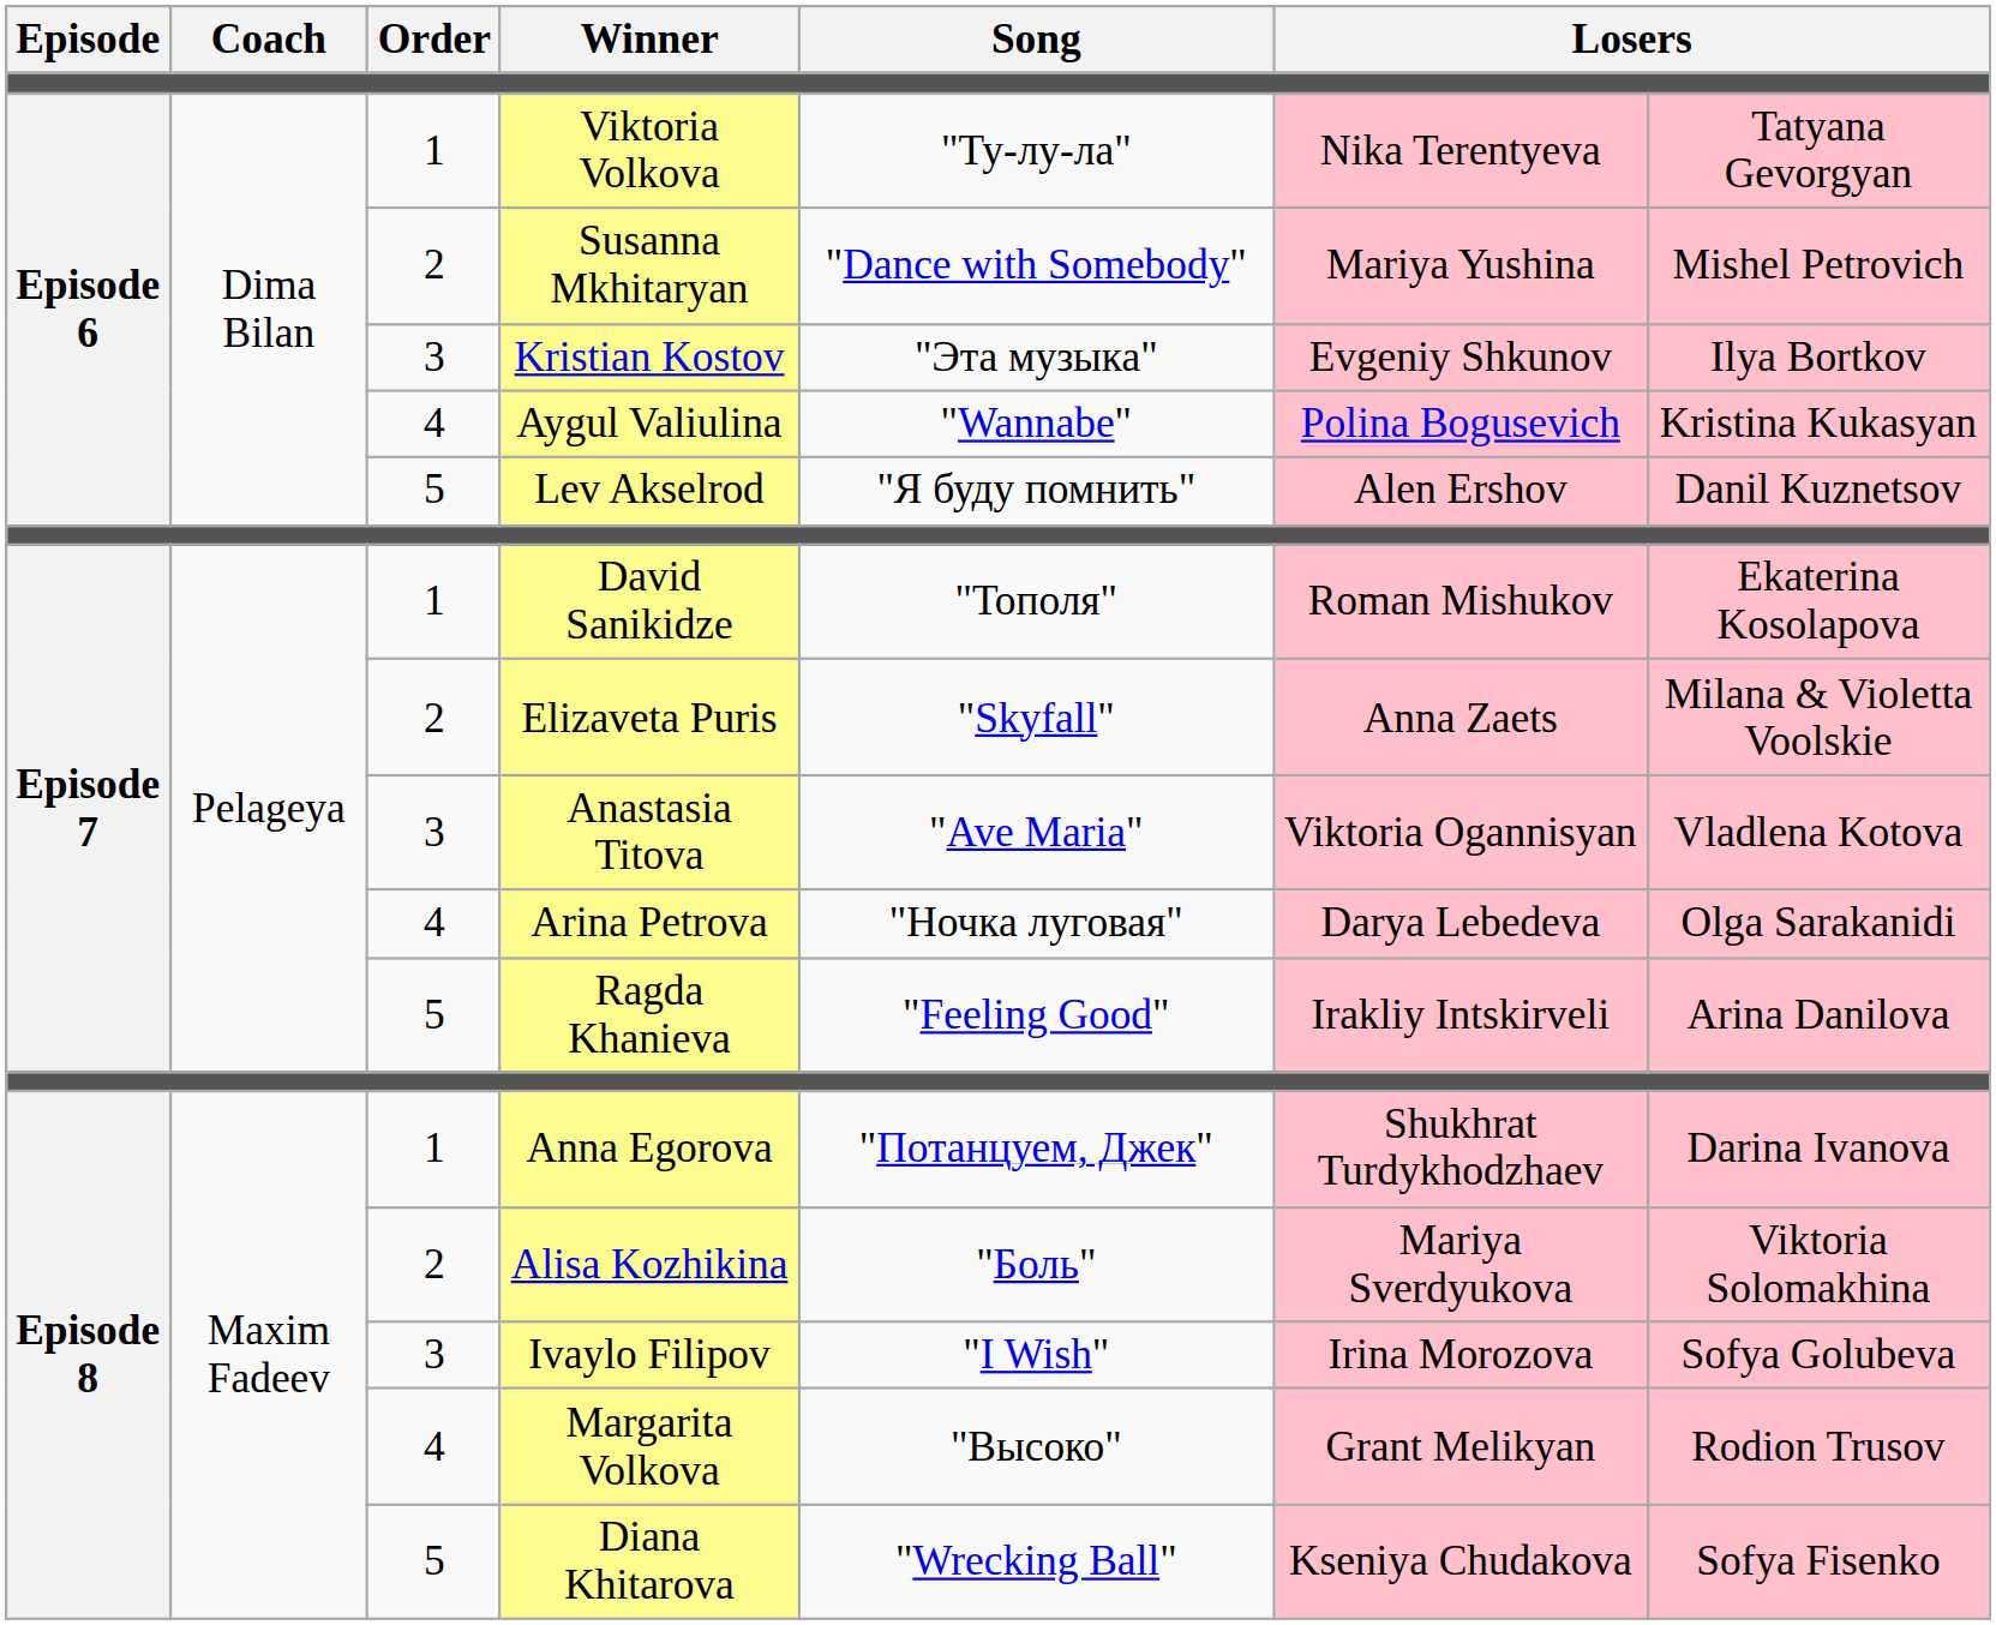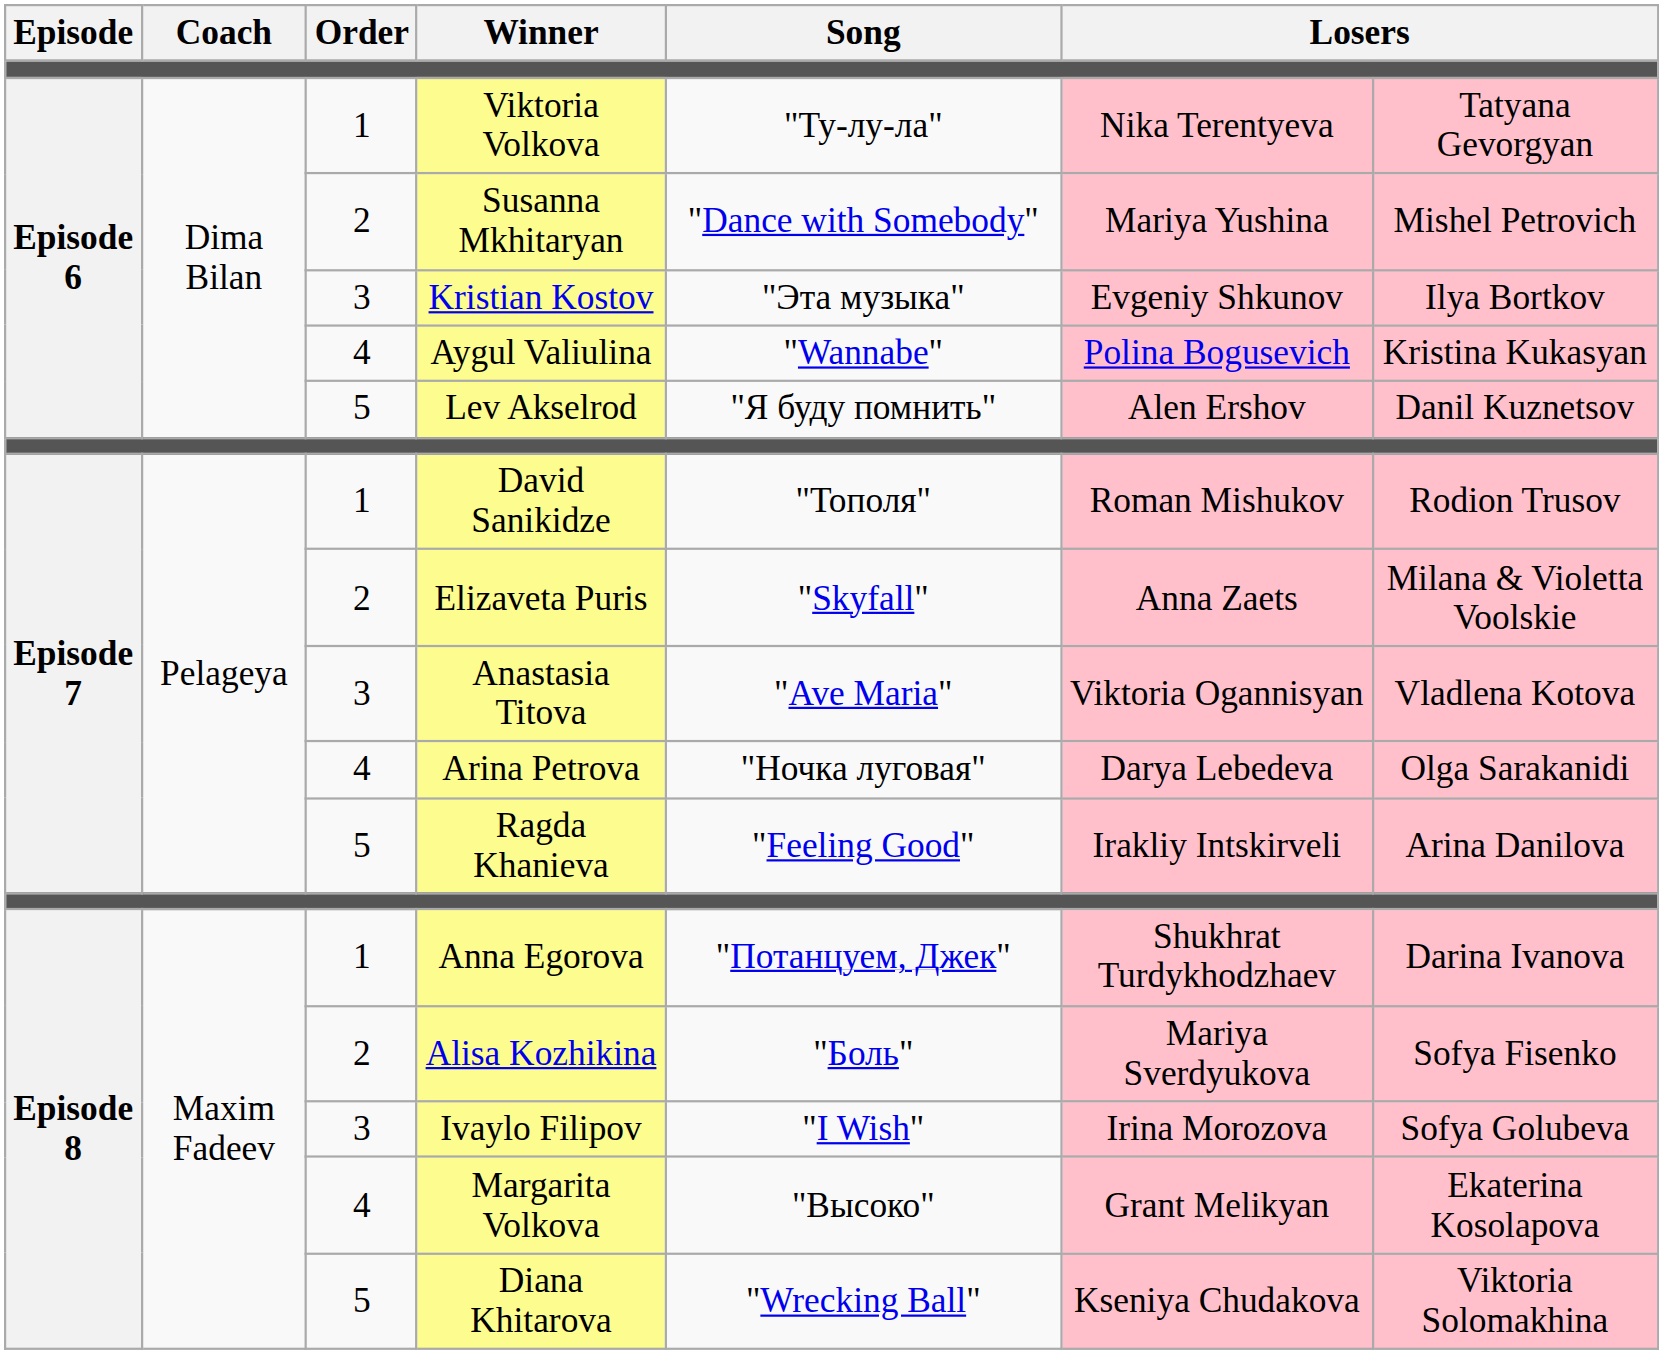 <table class="wikitable" style="text-align: center; width:120%;">
 <tr>
 <th style="width:08%;">Episode</th>
 <th style="width:10%;">Coach</th>
 <th style="width:05%;">Order</th>
 <th style="width:15%;">Winner</th>
 <th style="width:24%;">Song</th>
 <th colspan=2 style="width:29%:">Losers</th>
 </tr>
 <tr>
 <td colspan=7 style="background:#555;"></td>
 </tr>
 <tr>
 <th rowspan=5>Episode 6 <br> </th>
 <td rowspan=5>Dima Bilan</td>
 <td>1</td>
 <td style="background:#fdfc8f">Viktoria Volkova</td>
 <td>"Ту-лу-ла"</td>
 <td style="background:pink;">Nika Terentyeva</td>
 <td style="background:pink;">Tatyana Gevorgyan</td>
 </tr>
 <tr>
 <td>2</td>
 <td style="background:#fdfc8f;">Susanna Mkhitaryan</td>
 <td>"<a href='#'>Dance with Somebody</a>"</td>
 <td style="background:pink;">Mariya Yushina</td>
 <td style="background:pink;">Mishel Petrovich</td>
 </tr>
 <tr>
 <td>3</td>
 <td style="background:#fdfc8f"><a href='#'>Kristian Kostov</a></td>
 <td>"Эта музыка"</td>
 <td style="background:pink;">Evgeniy Shkunov</td>
 <td style="background:pink;">Ilya Bortkov</td>
 </tr>
 <tr>
 <td>4</td>
 <td style="background:#fdfc8f;">Aygul Valiulina</td>
 <td>"<a href='#'>Wannabe</a>"</td>
 <td style="background:pink;"><a href='#'>Polina Bogusevich</a></td>
 <td style="background:pink;">Kristina Kukasyan</td>
 </tr>
 <tr>
 <td>5</td>
 <td style="background:#fdfc8f">Lev Akselrod</td>
 <td>"Я буду помнить"</td>
 <td style="background:pink;">Alen Ershov</td>
 <td style="background:pink;">Danil Kuznetsov</td>
 </tr>
 <tr>
 <td colspan="7" style="background:#555;"></td>
 </tr>
 <tr>
 <th rowspan=5>Episode 7 <br> </th>
 <td rowspan=5>Pelageya</td>
 <td>1</td>
 <td style="background:#fdfc8f">David Sanikidze</td>
 <td>"Тополя"</td>
 <td style="background:pink;">Roman Mishukov</td>
-<td style="background:pink;">Ekaterina Kosolapova</td>
+<td style="background:pink;">Rodion Trusov</td>
 </tr>
 <tr>
 <td>2</td>
 <td style="background:#fdfc8f">Elizaveta Puris</td>
 <td>"<a href='#'>Skyfall</a>"</td>
 <td style="background:pink;">Anna Zaets</td>
 <td style="background:pink;">Milana & Violetta Voolskie</td>
 </tr>
 <tr>
 <td>3</td>
 <td style="background:#fdfc8f">Anastasia Titova</td>
 <td>"<a href='#'>Ave Maria</a>"</td>
 <td style="background:pink;">Viktoria Ogannisyan</td>
 <td style="background:pink;">Vladlena Kotova</td>
 </tr>
 <tr>
 <td>4</td>
 <td style="background:#fdfc8f">Arina Petrova</td>
 <td>"Ночка луговая"</td>
 <td style="background:pink;">Darya Lebedeva</td>
 <td style="background:pink;">Olga Sarakanidi</td>
 </tr>
 <tr>
 <td>5</td>
 <td style="background:#fdfc8f">Ragda Khanieva</td>
 <td>"<a href='#'>Feeling Good</a>"</td>
 <td style="background:pink;">Irakliy Intskirveli</td>
 <td style="background:pink;">Arina Danilova</td>
 </tr>
 <tr>
 <td colspan="7" style="background:#555;"></td>
 </tr>
 <tr>
 <th rowspan=5>Episode 8 <br> </th>
 <td rowspan=5>Maxim Fadeev</td>
 <td>1</td>
 <td style="background:#fdfc8f;">Anna Egorova</td>
 <td>"<a href='#'>Потанцуем, Джек</a>"</td>
 <td style="background:pink;">Shukhrat Turdykhodzhaev</td>
 <td style="background:pink;">Darina Ivanova</td>
 </tr>
 <tr>
 <td>2</td>
 <td style="background:#fdfc8f;"><a href='#'>Alisa Kozhikina</a></td>
 <td>"<a href='#'>Боль</a>"</td>
 <td style="background:pink;">Mariya Sverdyukova</td>
-<td style="background:pink;">Viktoria Solomakhina</td>
+<td style="background:pink;">Sofya Fisenko</td>
 </tr>
 <tr>
 <td>3</td>
 <td style="background:#fdfc8f;">Ivaylo Filipov</td>
 <td>"<a href='#'>I Wish</a>"</td>
 <td style="background:pink;">Irina Morozova</td>
 <td style="background:pink;">Sofya Golubeva</td>
 </tr>
 <tr>
 <td>4</td>
 <td style="background:#fdfc8f;">Margarita Volkova</td>
 <td>"Высоко"</td>
 <td style="background:pink;">Grant Melikyan</td>
-<td style="background:pink;">Rodion Trusov</td>
+<td style="background:pink;">Ekaterina Kosolapova</td>
 </tr>
 <tr>
 <td>5</td>
 <td style="background:#fdfc8f;">Diana Khitarova</td>
 <td>"<a href='#'>Wrecking Ball</a>"</td>
 <td style="background:pink;">Kseniya Chudakova</td>
-<td style="background:pink;">Sofya Fisenko</td>
+<td style="background:pink;">Viktoria Solomakhina</td>
 </tr>
 </table>
